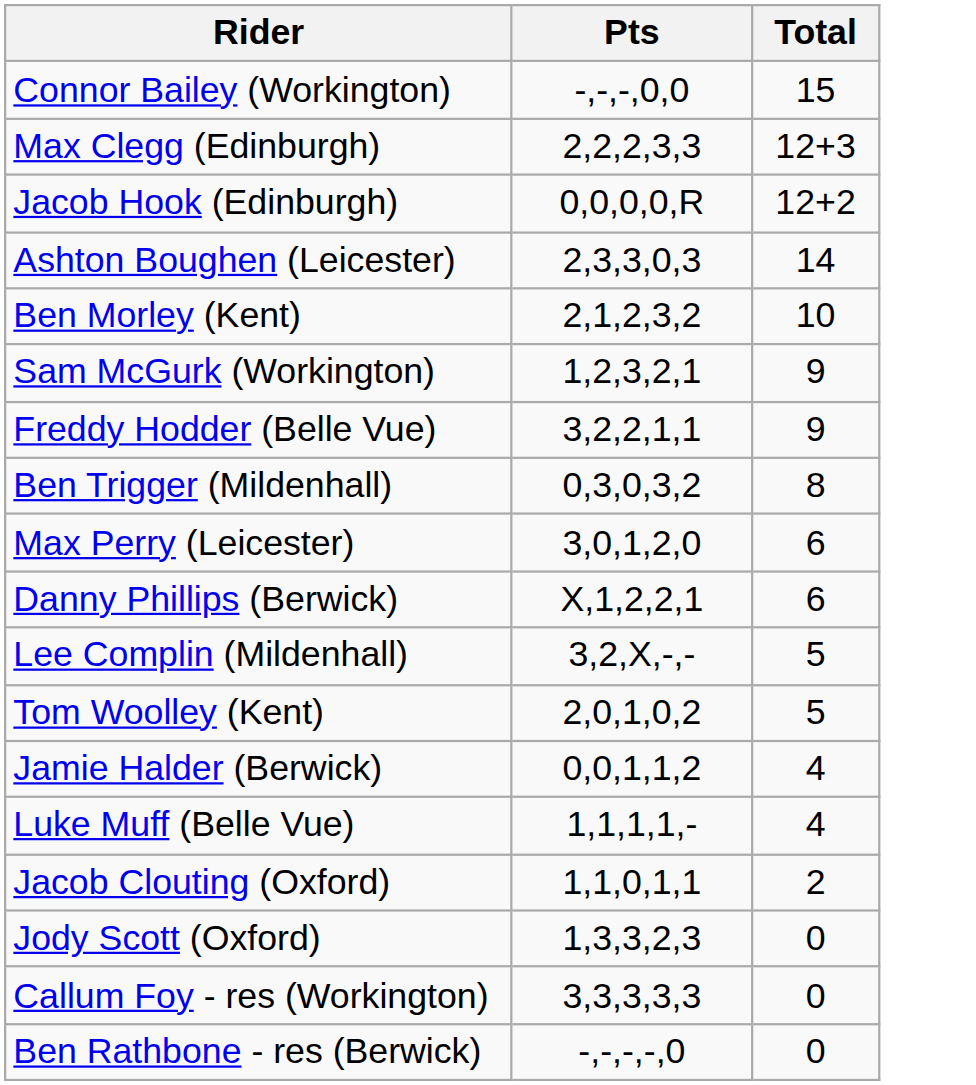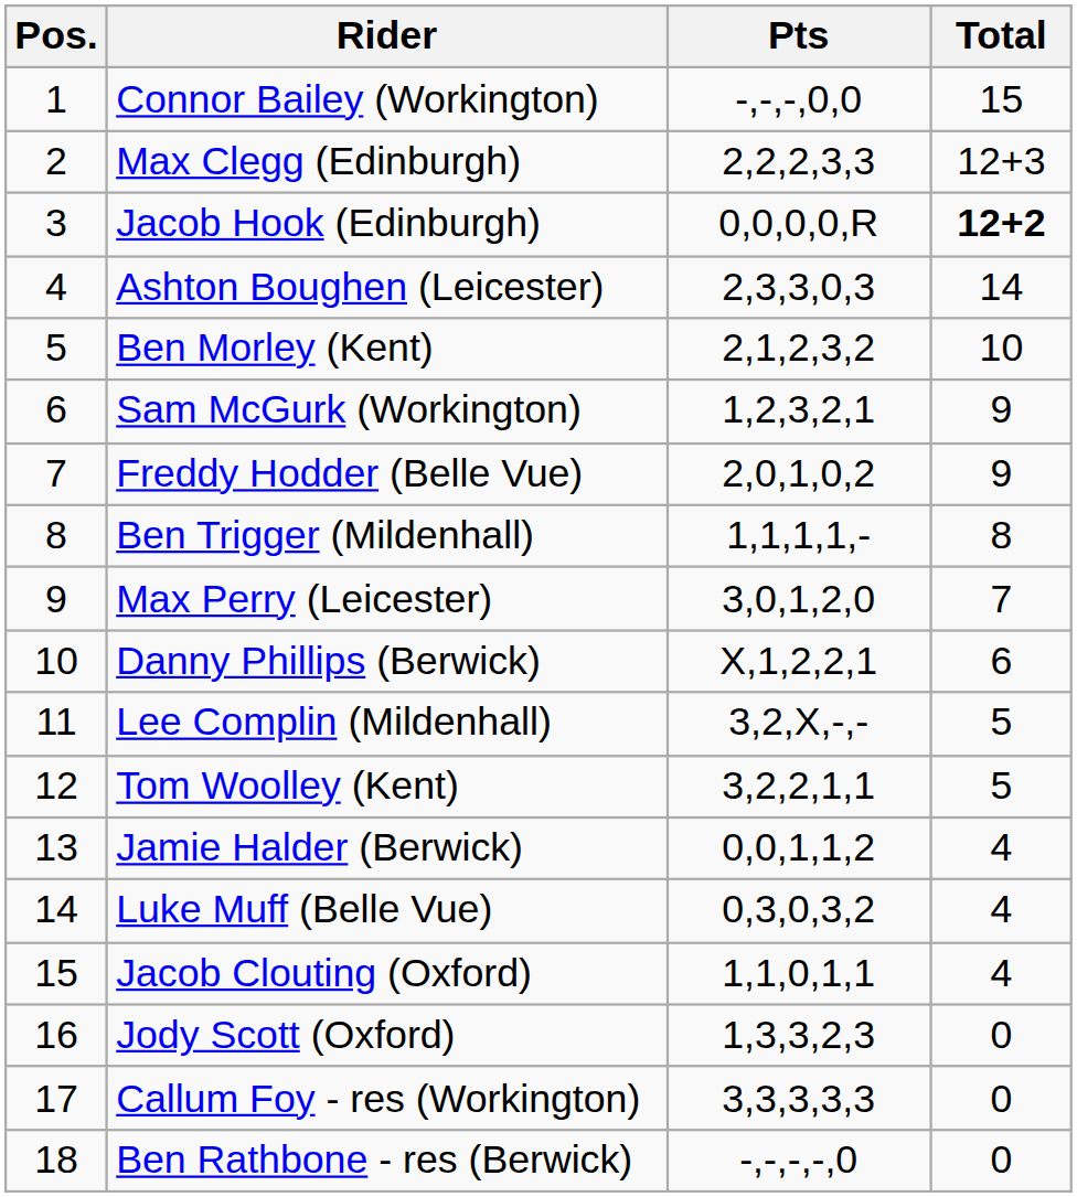 <table class=wikitable>
 <tr>
+<th width=25px>Pos.</th>
 <th width=220px>Rider</th>
 <th width=100px>Pts</th>
 <th width=50px>Total</th>
 </tr>
 <tr align=center >
+<td>1</td>
 <td align=left><a href='#'>Connor Bailey</a> (Workington)</td>
 <td>-,-,-,0,0</td>
 <td>15</td>
 </tr>
 <tr align=center>
+<td>2</td>
 <td align=left><a href='#'>Max Clegg</a> (Edinburgh)</td>
 <td>2,2,2,3,3</td>
 <td>12+3</td>
 </tr>
 <tr align=center>
+<td>3</td>
 <td align=left><a href='#'>Jacob Hook</a> (Edinburgh)</td>
 <td>0,0,0,0,R</td>
-<td>12+2</td>
+<td><strong>12+2</strong></td>
 </tr>
 <tr align=center>
+<td>4</td>
 <td align=left><a href='#'>Ashton Boughen</a> (Leicester)</td>
 <td>2,3,3,0,3</td>
 <td>14</td>
 </tr>
 <tr align=center>
+<td>5</td>
 <td align=left><a href='#'>Ben Morley</a> (Kent)</td>
 <td>2,1,2,3,2</td>
 <td>10</td>
 </tr>
 <tr align=center>
+<td>6</td>
 <td align=left><a href='#'>Sam McGurk</a> (Workington)</td>
 <td>1,2,3,2,1</td>
 <td>9</td>
 </tr>
 <tr align=center>
+<td>7</td>
 <td align=left><a href='#'>Freddy Hodder</a> (Belle Vue)</td>
-<td>3,2,2,1,1</td>
+<td>2,0,1,0,2</td>
 <td>9</td>
 </tr>
 <tr align=center>
+<td>8</td>
 <td align=left><a href='#'>Ben Trigger</a> (Mildenhall)</td>
-<td>0,3,0,3,2</td>
+<td>1,1,1,1,-</td>
 <td>8</td>
 </tr>
 <tr align=center>
+<td>9</td>
 <td align=left><a href='#'>Max Perry</a> (Leicester)</td>
 <td>3,0,1,2,0</td>
-<td>6</td>
+<td>7</td>
 </tr>
 <tr align=center>
+<td>10</td>
 <td align=left><a href='#'>Danny Phillips</a> (Berwick)</td>
 <td>X,1,2,2,1</td>
 <td>6</td>
 </tr>
 <tr align=center>
+<td>11</td>
 <td align=left><a href='#'>Lee Complin</a> (Mildenhall)</td>
 <td>3,2,X,-,-</td>
 <td>5</td>
 </tr>
 <tr align=center>
+<td>12</td>
 <td align=left><a href='#'>Tom Woolley</a> (Kent)</td>
-<td>2,0,1,0,2</td>
+<td>3,2,2,1,1</td>
 <td>5</td>
 </tr>
 <tr align=center>
+<td>13</td>
 <td align=left><a href='#'>Jamie Halder</a> (Berwick)</td>
 <td>0,0,1,1,2</td>
 <td>4</td>
 </tr>
 <tr align=center>
+<td>14</td>
 <td align=left><a href='#'>Luke Muff</a> (Belle Vue)</td>
-<td>1,1,1,1,-</td>
+<td>0,3,0,3,2</td>
 <td>4</td>
 </tr>
 <tr align=center>
+<td>15</td>
 <td align=left><a href='#'>Jacob Clouting</a> (Oxford)</td>
 <td>1,1,0,1,1</td>
-<td>2</td>
+<td>4</td>
 </tr>
 <tr align=center>
+<td>16</td>
 <td align=left><a href='#'>Jody Scott</a> (Oxford)</td>
 <td>1,3,3,2,3</td>
 <td>0</td>
 </tr>
 <tr align=center>
+<td>17</td>
 <td align=left><a href='#'>Callum Foy</a> - res (Workington)</td>
 <td>3,3,3,3,3</td>
 <td>0</td>
 </tr>
 <tr align=center>
+<td>18</td>
 <td align=left><a href='#'>Ben Rathbone</a> - res (Berwick)</td>
 <td>-,-,-,-,0</td>
 <td>0</td>
 </tr>
 </table>
